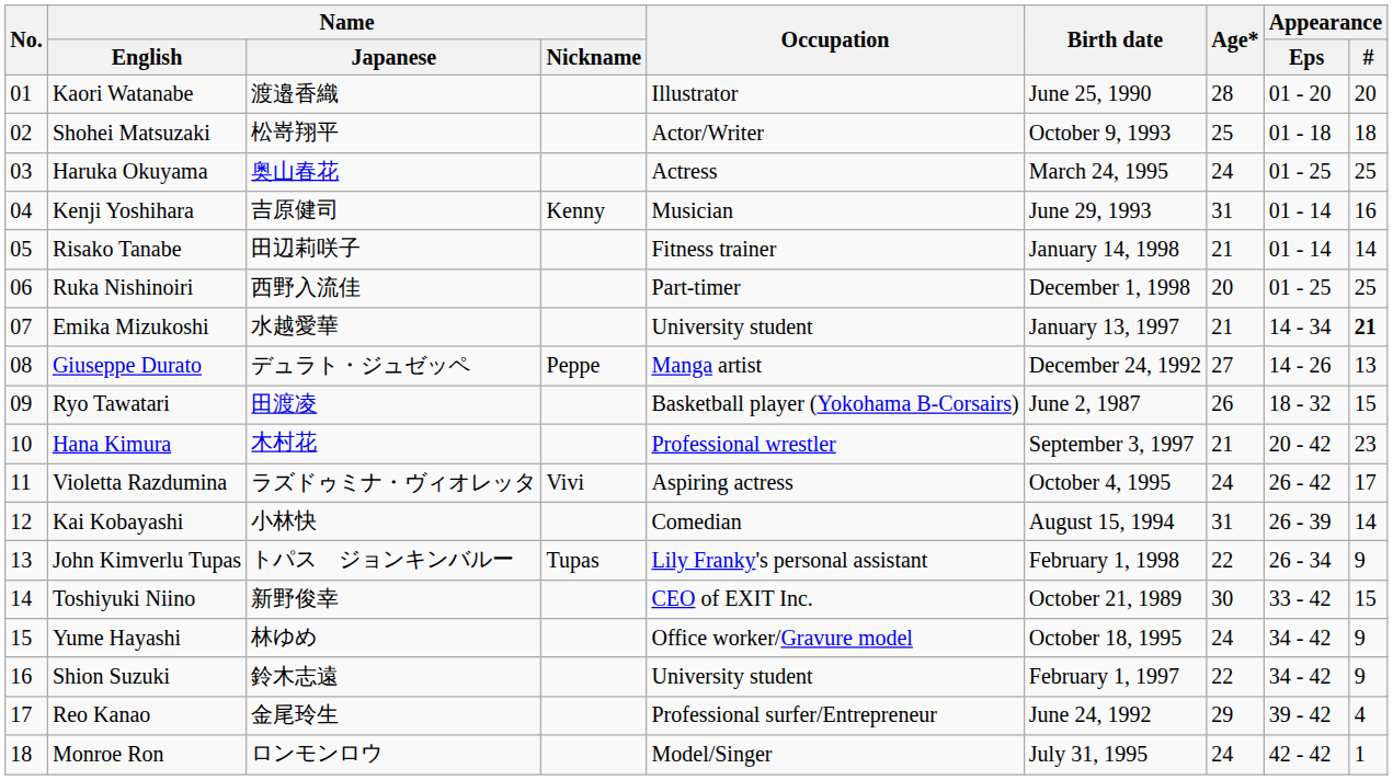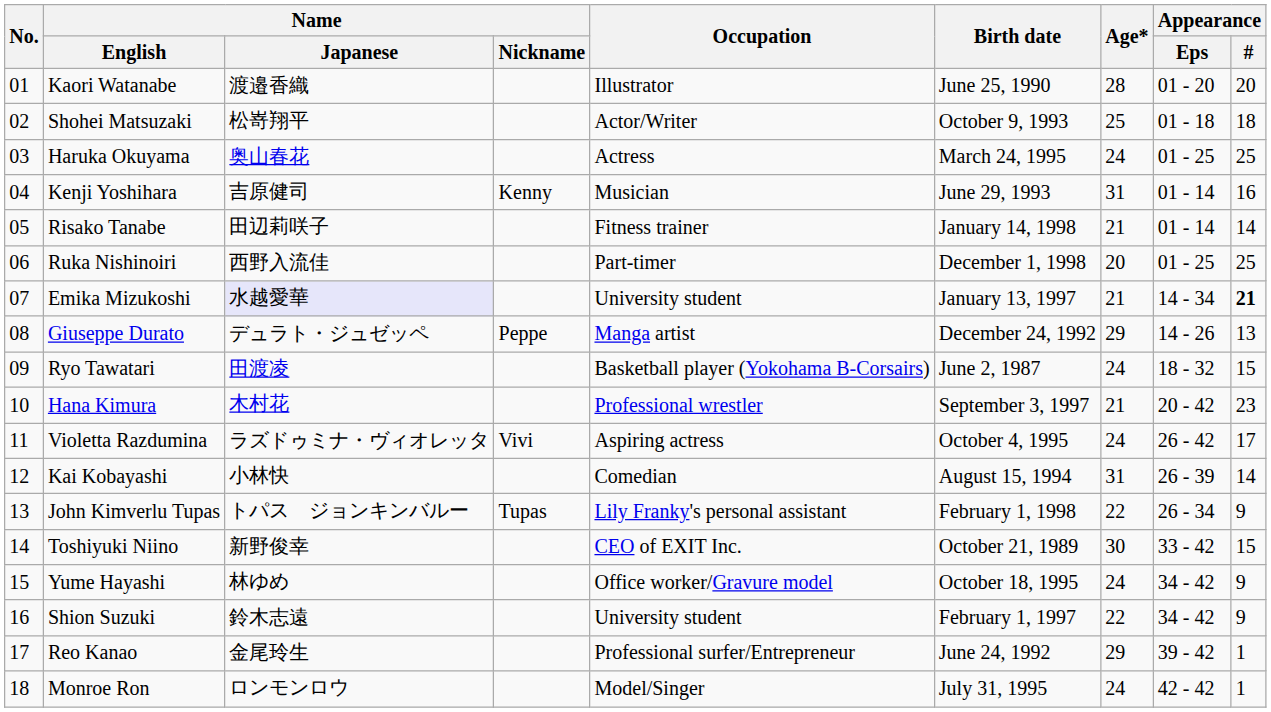 <table class="wikitable sortable">
 <tr>
 <th rowspan="2">No.</th>
 <th colspan="3">Name</th>
 <th rowspan="2">Occupation</th>
 <th rowspan="2">Birth date</th>
 <th rowspan="2">Age*</th>
 <th colspan="2">Appearance</th>
 </tr>
 <tr>
 <th>English</th>
 <th>Japanese</th>
 <th>Nickname</th>
 <th>Eps</th>
 <th>#</th>
 </tr>
 <tr>
 <td>01</td>
 <td>Kaori Watanabe</td>
 <td>渡邉香織</td>
 <td></td>
 <td>Illustrator</td>
 <td>June 25, 1990</td>
 <td>28</td>
 <td>01 - 20</td>
 <td>20</td>
 </tr>
 <tr>
 <td>02</td>
 <td>Shohei Matsuzaki</td>
 <td>松嵜翔平</td>
 <td></td>
 <td>Actor/Writer</td>
 <td>October 9, 1993</td>
 <td>25</td>
 <td>01 - 18</td>
 <td>18</td>
 </tr>
 <tr>
 <td>03</td>
 <td>Haruka Okuyama</td>
 <td><a href='#'>奥山春花</a></td>
 <td></td>
 <td>Actress</td>
 <td>March 24, 1995</td>
 <td>24</td>
 <td>01 - 25</td>
 <td>25</td>
 </tr>
 <tr>
 <td>04</td>
 <td>Kenji Yoshihara</td>
 <td>吉原健司</td>
 <td>Kenny</td>
 <td>Musician</td>
 <td>June 29, 1993</td>
 <td>31</td>
 <td>01 - 14</td>
 <td>16</td>
 </tr>
 <tr>
 <td>05</td>
 <td>Risako Tanabe</td>
 <td>田辺莉咲子</td>
 <td></td>
 <td>Fitness trainer</td>
 <td>January 14, 1998</td>
 <td>21</td>
 <td>01 - 14</td>
 <td>14</td>
 </tr>
 <tr>
 <td>06</td>
 <td>Ruka Nishinoiri</td>
 <td>西野入流佳</td>
 <td></td>
 <td>Part-timer</td>
 <td>December 1, 1998</td>
 <td>20</td>
 <td>01 - 25</td>
 <td>25</td>
 </tr>
 <tr>
 <td>07</td>
 <td>Emika Mizukoshi</td>
-<td>水越愛華</td>
+<td style="background: lavender;">水越愛華</td>
 <td></td>
 <td>University student</td>
 <td>January 13, 1997</td>
 <td>21</td>
 <td>14 - 34</td>
 <td><strong>21</strong></td>
 </tr>
 <tr>
 <td>08</td>
 <td><a href='#'>Giuseppe Durato</a></td>
 <td>デュラト・ジュゼッペ</td>
 <td>Peppe</td>
 <td><a href='#'>Manga</a> artist</td>
 <td>December 24, 1992</td>
-<td>27</td>
+<td>29</td>
 <td>14 - 26</td>
 <td>13</td>
 </tr>
 <tr>
 <td>09</td>
 <td>Ryo Tawatari</td>
 <td><a href='#'>田渡凌</a></td>
 <td></td>
 <td>Basketball player (<a href='#'>Yokohama B-Corsairs</a>)</td>
 <td>June 2, 1987</td>
-<td>26</td>
+<td>24</td>
 <td>18 - 32</td>
 <td>15</td>
 </tr>
 <tr>
 <td>10</td>
 <td><a href='#'>Hana Kimura</a></td>
 <td><a href='#'>木村花</a></td>
 <td></td>
 <td><a href='#'>Professional wrestler</a></td>
 <td>September 3, 1997</td>
 <td>21</td>
 <td>20 - 42</td>
 <td>23</td>
 </tr>
 <tr>
 <td>11</td>
 <td>Violetta Razdumina</td>
 <td>ラズドゥミナ・ヴィオレッタ</td>
 <td>Vivi</td>
 <td>Aspiring actress</td>
 <td>October 4, 1995</td>
 <td>24</td>
 <td>26 - 42</td>
 <td>17</td>
 </tr>
 <tr>
 <td>12</td>
 <td>Kai Kobayashi</td>
 <td>小林快</td>
 <td></td>
 <td>Comedian</td>
 <td>August 15, 1994</td>
 <td>31</td>
 <td>26 - 39</td>
 <td>14</td>
 </tr>
 <tr>
 <td>13</td>
 <td>John Kimverlu Tupas</td>
 <td>トパス　ジョンキンバルー</td>
 <td>Tupas</td>
 <td><a href='#'>Lily Franky</a>'s personal assistant</td>
 <td>February 1, 1998</td>
 <td>22</td>
 <td>26 - 34</td>
 <td>9</td>
 </tr>
 <tr>
 <td>14</td>
 <td>Toshiyuki Niino</td>
 <td>新野俊幸</td>
 <td></td>
 <td><a href='#'>CEO</a> of EXIT Inc.</td>
 <td>October 21, 1989</td>
 <td>30</td>
 <td>33 - 42</td>
 <td>15</td>
 </tr>
 <tr>
 <td>15</td>
 <td>Yume Hayashi</td>
 <td>林ゆめ</td>
 <td></td>
 <td>Office worker/<a href='#'>Gravure model</a></td>
 <td>October 18, 1995</td>
 <td>24</td>
 <td>34 - 42</td>
 <td>9</td>
 </tr>
 <tr>
 <td>16</td>
 <td>Shion Suzuki</td>
 <td>鈴木志遠</td>
 <td></td>
 <td>University student</td>
 <td>February 1, 1997</td>
 <td>22</td>
 <td>34 - 42</td>
 <td>9</td>
 </tr>
 <tr>
 <td>17</td>
 <td>Reo Kanao</td>
 <td>金尾玲生</td>
 <td></td>
 <td>Professional surfer/Entrepreneur</td>
 <td>June 24, 1992</td>
 <td>29</td>
 <td>39 - 42</td>
-<td>4</td>
+<td>1</td>
 </tr>
 <tr>
 <td>18</td>
 <td>Monroe Ron</td>
 <td>ロンモンロウ</td>
 <td></td>
 <td>Model/Singer</td>
 <td>July 31, 1995</td>
 <td>24</td>
 <td>42 - 42</td>
 <td>1</td>
 </tr>
 </table>
